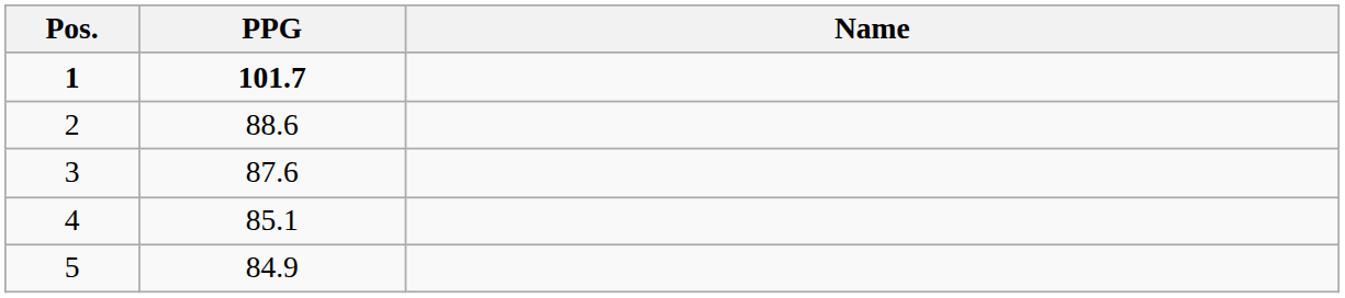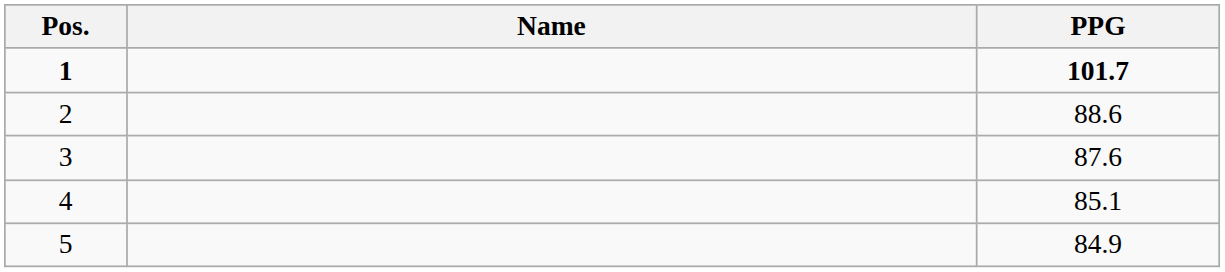 <table class=wikitable width="80%">
 <tr>
 <th width="10%">Pos.</th>
+<th width="70%">Name</th>
 <th width="20%">PPG</th>
-<th width="70%">Name</th>
 </tr>
 <tr>
 <td align=center><strong>1</strong></td>
+<td><strong></strong></td>
 <td align=center><strong>101.7</strong></td>
-<td><strong></strong></td>
 </tr>
 <tr>
 <td align=center>2</td>
+<td></td>
 <td align=center>88.6</td>
-<td></td>
 </tr>
 <tr>
 <td align=center>3</td>
+<td></td>
 <td align=center>87.6</td>
-<td></td>
 </tr>
 <tr>
 <td align=center>4</td>
+<td></td>
 <td align=center>85.1</td>
-<td></td>
 </tr>
 <tr>
 <td align=center>5</td>
+<td></td>
 <td align=center>84.9</td>
-<td></td>
 </tr>
 </table>
